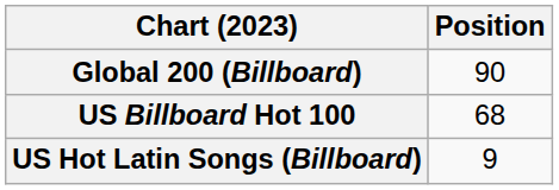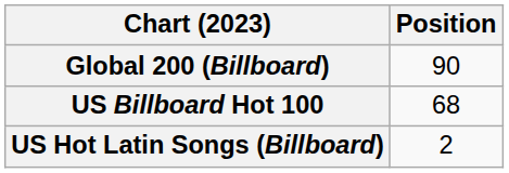 <table class="wikitable sortable plainrowheaders" style="text-align:center">
 <tr>
 <th scope="col">Chart (2023)</th>
 <th scope="col">Position</th>
 </tr>
 <tr>
 <th scope="row">Global 200 (<em>Billboard</em>)</th>
 <td>90</td>
 </tr>
 <tr>
 <th scope="row">US <em>Billboard</em> Hot 100</th>
 <td>68</td>
 </tr>
 <tr>
 <th scope="row">US Hot Latin Songs (<em>Billboard</em>)</th>
-<td>9</td>
+<td>2</td>
 </tr>
 </table>
